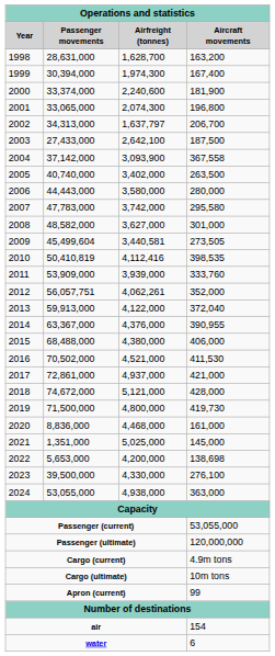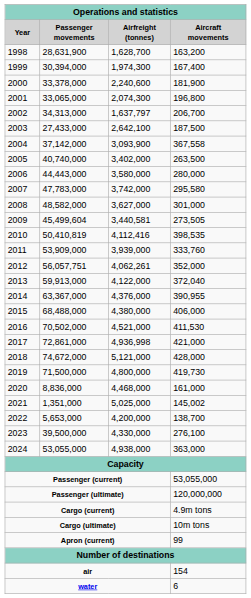 <table border="1" cellpadding="4" cellspacing="0" style="float:right; width:25%; margin:0 0 1em 1em; background:#f9f9f9; border:1px #aaa solid; border-collapse:collapse; font-size:90%;">
 <tr>
 <th style="text-align:center; background:#8CD1C4;" colspan="4">Operations and statistics</th>
 </tr>
 <tr colspan="4" style="background:lightgrey;">
 <th><small>Year</small></th>
 <th><small>Passenger</small><br><small>movements</small></th>
 <th><small>Airfreight</small><br><small>(tonnes)</small></th>
 <th><small>Aircraft</small><br><small>movements</small></th>
 </tr>
 <tr>
 <td>1998</td>
-<td>28,631,000</td>
+<td>28,631,900</td>
 <td>1,628,700</td>
 <td>163,200</td>
 </tr>
 <tr>
 <td>1999</td>
 <td>30,394,000</td>
 <td>1,974,300</td>
 <td>167,400</td>
 </tr>
 <tr>
 <td>2000</td>
-<td>33,374,000</td>
+<td>33,378,000</td>
 <td>2,240,600</td>
 <td>181,900</td>
 </tr>
 <tr>
 <td>2001</td>
 <td>33,065,000</td>
 <td>2,074,300</td>
 <td>196,800</td>
 </tr>
 <tr>
 <td>2002</td>
 <td>34,313,000</td>
 <td>1,637,797</td>
 <td>206,700</td>
 </tr>
 <tr>
 <td>2003</td>
 <td>27,433,000</td>
 <td>2,642,100</td>
 <td>187,500</td>
 </tr>
 <tr>
 <td>2004</td>
 <td>37,142,000</td>
 <td>3,093,900</td>
 <td>367,558</td>
 </tr>
 <tr>
 <td>2005</td>
 <td>40,740,000</td>
 <td>3,402,000</td>
 <td>263,500</td>
 </tr>
 <tr>
 <td>2006</td>
 <td>44,443,000</td>
 <td>3,580,000</td>
 <td>280,000</td>
 </tr>
 <tr>
 <td>2007</td>
 <td>47,783,000</td>
 <td>3,742,000</td>
 <td>295,580</td>
 </tr>
 <tr>
 <td>2008</td>
 <td>48,582,000</td>
 <td>3,627,000</td>
 <td>301,000</td>
 </tr>
 <tr>
 <td>2009</td>
 <td>45,499,604</td>
 <td>3,440,581</td>
 <td>273,505</td>
 </tr>
 <tr>
 <td>2010</td>
 <td>50,410,819</td>
 <td>4,112,416</td>
 <td>398,535</td>
 </tr>
 <tr>
 <td>2011</td>
 <td>53,909,000</td>
 <td>3,939,000</td>
 <td>333,760</td>
 </tr>
 <tr>
 <td>2012</td>
 <td>56,057,751</td>
 <td>4,062,261</td>
 <td>352,000</td>
 </tr>
 <tr>
 <td>2013</td>
 <td>59,913,000</td>
 <td>4,122,000</td>
 <td>372,040</td>
 </tr>
 <tr>
 <td>2014</td>
 <td>63,367,000</td>
 <td>4,376,000</td>
 <td>390,955</td>
 </tr>
 <tr>
 <td>2015</td>
 <td>68,488,000</td>
 <td>4,380,000</td>
 <td>406,000</td>
 </tr>
 <tr>
 <td>2016</td>
 <td>70,502,000</td>
 <td>4,521,000</td>
 <td>411,530</td>
 </tr>
 <tr>
 <td>2017</td>
 <td>72,861,000</td>
-<td>4,937,000</td>
+<td>4,936,998</td>
 <td>421,000</td>
 </tr>
 <tr>
 <td>2018</td>
 <td>74,672,000</td>
 <td>5,121,000</td>
 <td>428,000</td>
 </tr>
 <tr>
 <td>2019</td>
 <td>71,500,000</td>
 <td>4,800,000</td>
 <td>419,730</td>
 </tr>
 <tr>
 <td>2020</td>
 <td>8,836,000</td>
 <td>4,468,000</td>
 <td>161,000</td>
 </tr>
 <tr>
 <td>2021</td>
 <td>1,351,000</td>
 <td>5,025,000</td>
-<td>145,000</td>
+<td>145,002</td>
 </tr>
 <tr>
 <td>2022</td>
 <td>5,653,000</td>
 <td>4,200,000</td>
-<td>138,698</td>
+<td>138,700</td>
 </tr>
 <tr>
 <td>2023</td>
 <td>39,500,000</td>
 <td>4,330,000</td>
 <td>276,100</td>
 </tr>
 <tr>
 <td>2024</td>
 <td>53,055,000</td>
 <td>4,938,000</td>
 <td>363,000</td>
 </tr>
 <tr>
 <th colspan="4" style="background:#8CD1C4;">Capacity</th>
 </tr>
 <tr>
 <th colspan=3><small>Passenger (current)</small></th>
 <td>53,055,000<br></td>
 </tr>
 <tr>
 <th colspan=3><small>Passenger (ultimate)</small></th>
 <td>120,000,000</td>
 </tr>
 <tr>
 <th colspan=3><small>Cargo (current)</small></th>
 <td>4.9m tons</td>
 </tr>
 <tr>
 <th colspan=3><small>Cargo (ultimate)</small></th>
 <td>10m tons</td>
 </tr>
 <tr>
 <th colspan=3><small>Apron (current)</small></th>
 <td>99</td>
 </tr>
 <tr>
 <th colspan="4" style="background:#8CD1C4;">Number of destinations</th>
 </tr>
 <tr>
 <th colspan=3><small>air</small></th>
 <td>154</td>
 </tr>
 <tr>
 <th colspan=3><small><a href='#'>water</a></small></th>
 <td>6</td>
 </tr>
 </table>
